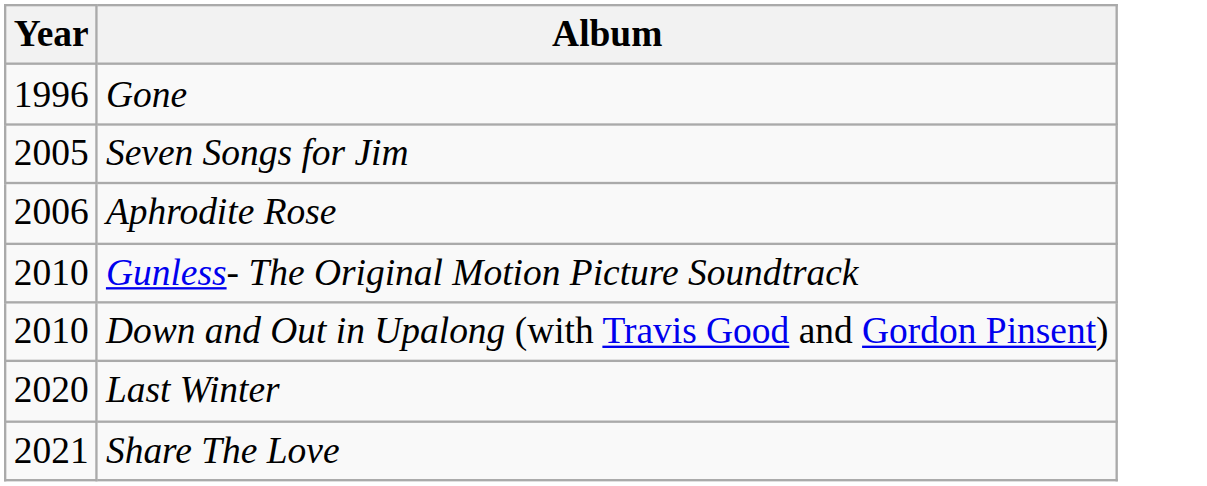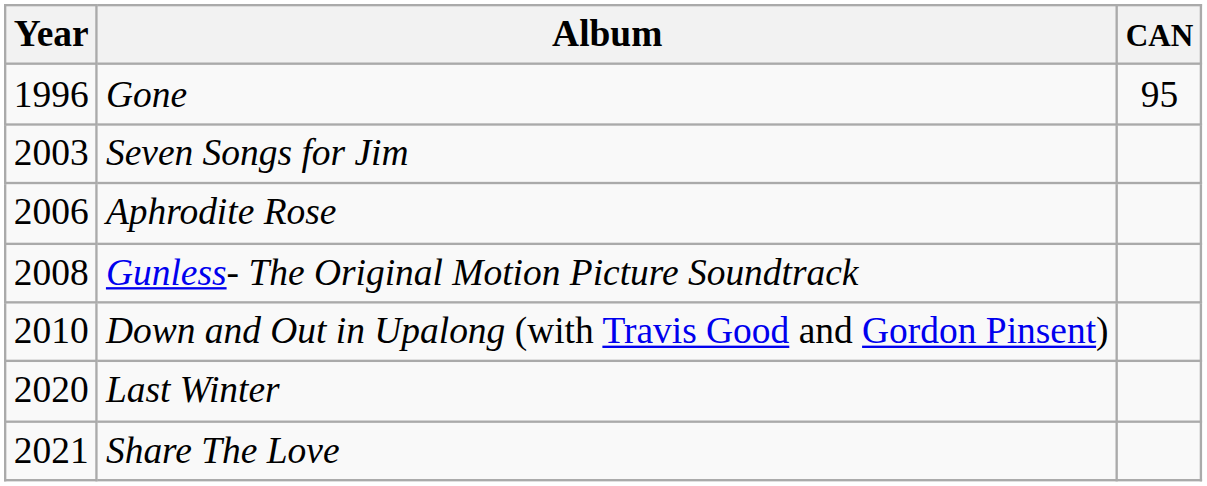 <table class="wikitable">
 <tr>
 <th>Year</th>
 <th>Album</th>
+<th><small>CAN</small></th>
 </tr>
 <tr>
 <td>1996</td>
 <td><em>Gone</em></td>
+<td align="center">95</td>
 </tr>
 <tr>
-<td>2005</td>
+<td>2003</td>
 <td><em>Seven Songs for Jim</em></td>
+<td></td>
 </tr>
 <tr>
 <td>2006</td>
 <td><em>Aphrodite Rose</em></td>
+<td></td>
 </tr>
 <tr>
-<td>2010</td>
+<td>2008</td>
 <td><em><a href='#'>Gunless</a>- The Original Motion Picture Soundtrack</em></td>
+<td></td>
 </tr>
 <tr>
 <td>2010</td>
 <td><em>Down and Out in Upalong</em> (with <a href='#'>Travis Good</a> and <a href='#'>Gordon Pinsent</a>)</td>
+<td></td>
 </tr>
 <tr>
 <td>2020</td>
 <td><em>Last Winter</em></td>
+<td></td>
 </tr>
 <tr>
 <td>2021</td>
 <td><em>Share The Love</em></td>
+<td></td>
 </tr>
 </table>
